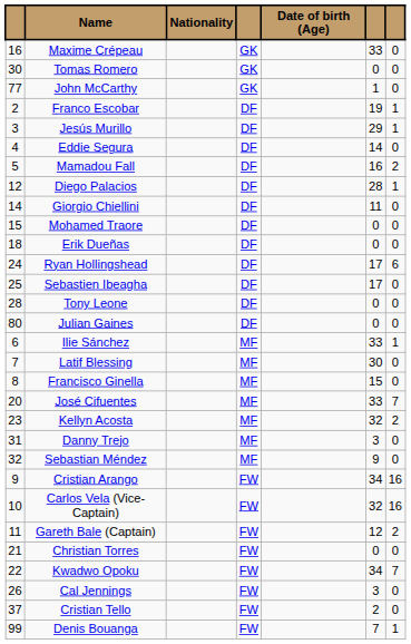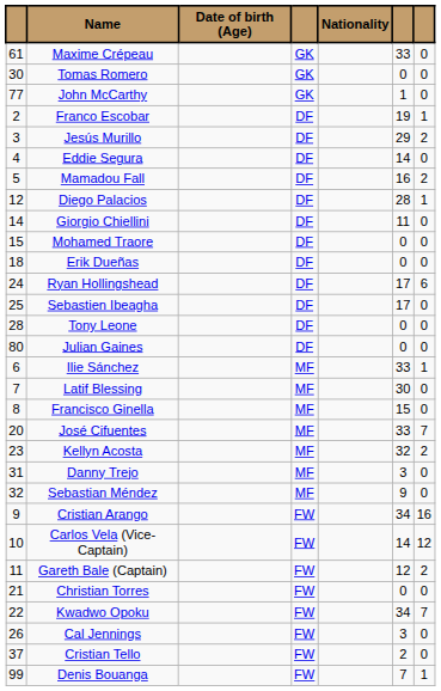 <table class="wikitable sortable" style="text-align: center; font-size:90%; width:75%;">
 <tr>
 <th style="background-color:#C39E6D; color:#000000; border:2px solid #000000;"></th>
 <th style="background-color:#C39E6D; color:#000000; border:2px solid #000000;">Name</th>
+<th style="background-color:#C39E6D; color:#000000; border:2px solid #000000;">Date of birth (Age)</th>
+<th style="background-color:#C39E6D; color:#000000; border:2px solid #000000;"></th>
 <th style="background-color:#C39E6D; color:#000000; border:2px solid #000000;">Nationality</th>
-<th style="background-color:#C39E6D; color:#000000; border:2px solid #000000;"></th>
-<th style="background-color:#C39E6D; color:#000000; border:2px solid #000000;">Date of birth (Age)</th>
 <th style="background-color:#C39E6D; color:#000000; border:2px solid #000000;"></th>
 <th style="background-color:#C39E6D; color:#000000; border:2px solid #000000;"></th>
 </tr>
 <tr>
-<td>16</td>
+<td>61</td>
 <td><a href='#'>Maxime Crépeau</a></td>
 <td></td>
 <td><a href='#'>GK</a></td>
 <td></td>
 <td>33</td>
 <td>0</td>
 </tr>
 <tr>
 <td>30</td>
 <td><a href='#'>Tomas Romero</a> </td>
 <td></td>
 <td><a href='#'>GK</a></td>
 <td></td>
 <td>0</td>
 <td>0</td>
 </tr>
 <tr>
 <td>77</td>
 <td><a href='#'>John McCarthy</a></td>
 <td></td>
 <td><a href='#'>GK</a></td>
 <td></td>
 <td>1</td>
 <td>0</td>
 </tr>
 <tr>
 <td>2</td>
 <td><a href='#'>Franco Escobar</a></td>
 <td></td>
 <td><a href='#'>DF</a></td>
 <td></td>
 <td>19</td>
 <td>1</td>
 </tr>
 <tr>
 <td>3</td>
 <td><a href='#'>Jesús Murillo</a></td>
 <td></td>
 <td><a href='#'>DF</a></td>
 <td></td>
 <td>29</td>
-<td>1</td>
+<td>2</td>
 </tr>
 <tr>
 <td>4</td>
 <td><a href='#'>Eddie Segura</a> </td>
 <td></td>
 <td><a href='#'>DF</a></td>
 <td></td>
 <td>14</td>
 <td>0</td>
 </tr>
 <tr>
 <td>5</td>
 <td><a href='#'>Mamadou Fall</a></td>
 <td></td>
 <td><a href='#'>DF</a></td>
 <td></td>
 <td>16</td>
 <td>2</td>
 </tr>
 <tr>
 <td>12</td>
 <td><a href='#'>Diego Palacios</a> </td>
 <td></td>
 <td><a href='#'>DF</a></td>
 <td></td>
 <td>28</td>
 <td>1</td>
 </tr>
 <tr>
 <td>14</td>
 <td><a href='#'>Giorgio Chiellini</a> </td>
 <td></td>
 <td><a href='#'>DF</a></td>
 <td></td>
 <td>11</td>
 <td>0</td>
 </tr>
 <tr>
 <td>15</td>
 <td><a href='#'>Mohamed Traore</a></td>
 <td></td>
 <td><a href='#'>DF</a></td>
 <td></td>
 <td>0</td>
 <td>0</td>
 </tr>
 <tr>
 <td>18</td>
 <td><a href='#'>Erik Dueñas</a>  </td>
 <td></td>
 <td><a href='#'>DF</a></td>
 <td></td>
 <td>0</td>
 <td>0</td>
 </tr>
 <tr>
 <td>24</td>
 <td><a href='#'>Ryan Hollingshead</a></td>
 <td></td>
 <td><a href='#'>DF</a></td>
 <td></td>
 <td>17</td>
 <td>6</td>
 </tr>
 <tr>
 <td>25</td>
 <td><a href='#'>Sebastien Ibeagha</a></td>
 <td></td>
 <td><a href='#'>DF</a></td>
 <td></td>
 <td>17</td>
 <td>0</td>
 </tr>
 <tr>
 <td>28</td>
 <td><a href='#'>Tony Leone</a>  </td>
 <td></td>
 <td><a href='#'>DF</a></td>
 <td></td>
 <td>0</td>
 <td>0</td>
 </tr>
 <tr>
 <td>80</td>
 <td><a href='#'>Julian Gaines</a></td>
 <td></td>
 <td><a href='#'>DF</a></td>
 <td></td>
 <td>0</td>
 <td>0</td>
 </tr>
 <tr>
 <td>6</td>
 <td><a href='#'>Ilie Sánchez</a></td>
 <td></td>
 <td><a href='#'>MF</a></td>
 <td></td>
 <td>33</td>
 <td>1</td>
 </tr>
 <tr>
 <td>7</td>
 <td><a href='#'>Latif Blessing</a></td>
 <td></td>
 <td><a href='#'>MF</a></td>
 <td></td>
 <td>30</td>
 <td>0</td>
 </tr>
 <tr>
 <td>8</td>
 <td><a href='#'>Francisco Ginella</a> </td>
 <td></td>
 <td><a href='#'>MF</a></td>
 <td></td>
 <td>15</td>
 <td>0</td>
 </tr>
 <tr>
 <td>20</td>
 <td><a href='#'>José Cifuentes</a> </td>
 <td></td>
 <td><a href='#'>MF</a></td>
 <td></td>
 <td>33</td>
 <td>7</td>
 </tr>
 <tr>
 <td>23</td>
 <td><a href='#'>Kellyn Acosta</a></td>
 <td></td>
 <td><a href='#'>MF</a></td>
 <td></td>
 <td>32</td>
 <td>2</td>
 </tr>
 <tr>
 <td>31</td>
 <td><a href='#'>Danny Trejo</a></td>
 <td></td>
 <td><a href='#'>MF</a></td>
 <td></td>
 <td>3</td>
 <td>0</td>
 </tr>
 <tr>
 <td>32</td>
 <td><a href='#'>Sebastian Méndez</a></td>
 <td></td>
 <td><a href='#'>MF</a></td>
 <td></td>
 <td>9</td>
 <td>0</td>
 </tr>
 <tr>
 <td>9</td>
 <td><a href='#'>Cristian Arango</a></td>
 <td></td>
 <td><a href='#'>FW</a></td>
 <td></td>
 <td>34</td>
 <td>16</td>
 </tr>
 <tr>
 <td>10</td>
 <td><a href='#'>Carlos Vela</a> (Vice-Captain) </td>
 <td></td>
 <td><a href='#'>FW</a></td>
 <td></td>
-<td>32</td>
-<td>16</td>
+<td>14</td>
+<td>12</td>
 </tr>
 <tr>
 <td>11</td>
 <td><a href='#'>Gareth Bale</a> (Captain)</td>
 <td></td>
 <td><a href='#'>FW</a></td>
 <td></td>
 <td>12</td>
 <td>2</td>
 </tr>
 <tr>
 <td>21</td>
 <td><a href='#'>Christian Torres</a> </td>
 <td></td>
 <td><a href='#'>FW</a></td>
 <td></td>
 <td>0</td>
 <td>0</td>
 </tr>
 <tr>
 <td>22</td>
 <td><a href='#'>Kwadwo Opoku</a></td>
 <td></td>
 <td><a href='#'>FW</a></td>
 <td></td>
 <td>34</td>
 <td>7</td>
 </tr>
 <tr>
 <td>26</td>
 <td><a href='#'>Cal Jennings</a></td>
 <td></td>
 <td><a href='#'>FW</a></td>
 <td></td>
 <td>3</td>
 <td>0</td>
 </tr>
 <tr>
 <td>37</td>
 <td><a href='#'>Cristian Tello</a></td>
 <td></td>
 <td><a href='#'>FW</a></td>
 <td></td>
 <td>2</td>
 <td>0</td>
 </tr>
 <tr>
 <td>99</td>
 <td><a href='#'>Denis Bouanga</a></td>
 <td></td>
 <td><a href='#'>FW</a></td>
 <td></td>
 <td>7</td>
 <td>1</td>
 </tr>
 </table>
